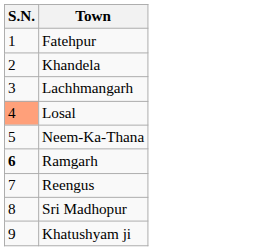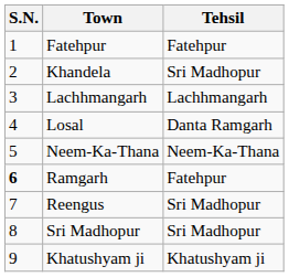 <table class="wikitable">
 <tr>
 <th>S.N.</th>
 <th>Town</th>
+<th>Tehsil</th>
 </tr>
 <tr>
 <td>1</td>
+<td>Fatehpur</td>
 <td>Fatehpur</td>
 </tr>
 <tr>
 <td>2</td>
 <td>Khandela</td>
+<td>Sri Madhopur</td>
 </tr>
 <tr>
 <td>3</td>
 <td>Lachhmangarh</td>
+<td>Lachhmangarh</td>
 </tr>
 <tr>
-<td style="background: lightsalmon;">4</td>
+<td>4</td>
 <td>Losal</td>
+<td>Danta Ramgarh</td>
 </tr>
 <tr>
 <td>5</td>
+<td>Neem-Ka-Thana</td>
 <td>Neem-Ka-Thana</td>
 </tr>
 <tr>
 <td><strong>6</strong></td>
 <td>Ramgarh</td>
+<td>Fatehpur</td>
 </tr>
 <tr>
 <td>7</td>
 <td>Reengus</td>
+<td>Sri Madhopur</td>
 </tr>
 <tr>
 <td>8</td>
+<td>Sri Madhopur</td>
 <td>Sri Madhopur</td>
 </tr>
 <tr>
 <td>9</td>
 <td>Khatushyam ji</td>
+<td>Khatushyam ji</td>
 </tr>
 </table>
